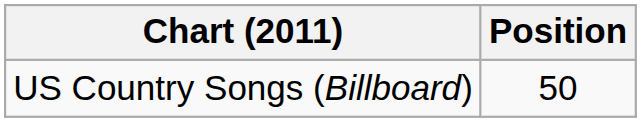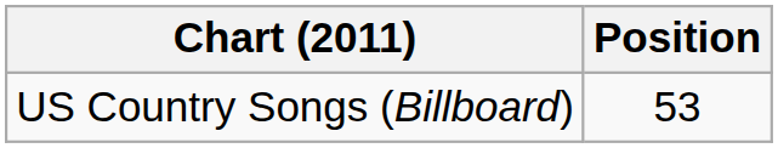 <table class="wikitable sortable">
 <tr>
 <th scope="col">Chart (2011)</th>
 <th scope="col">Position</th>
 </tr>
 <tr>
 <td>US Country Songs (<em>Billboard</em>)</td>
-<td align="center">50</td>
+<td align="center">53</td>
 </tr>
 </table>
